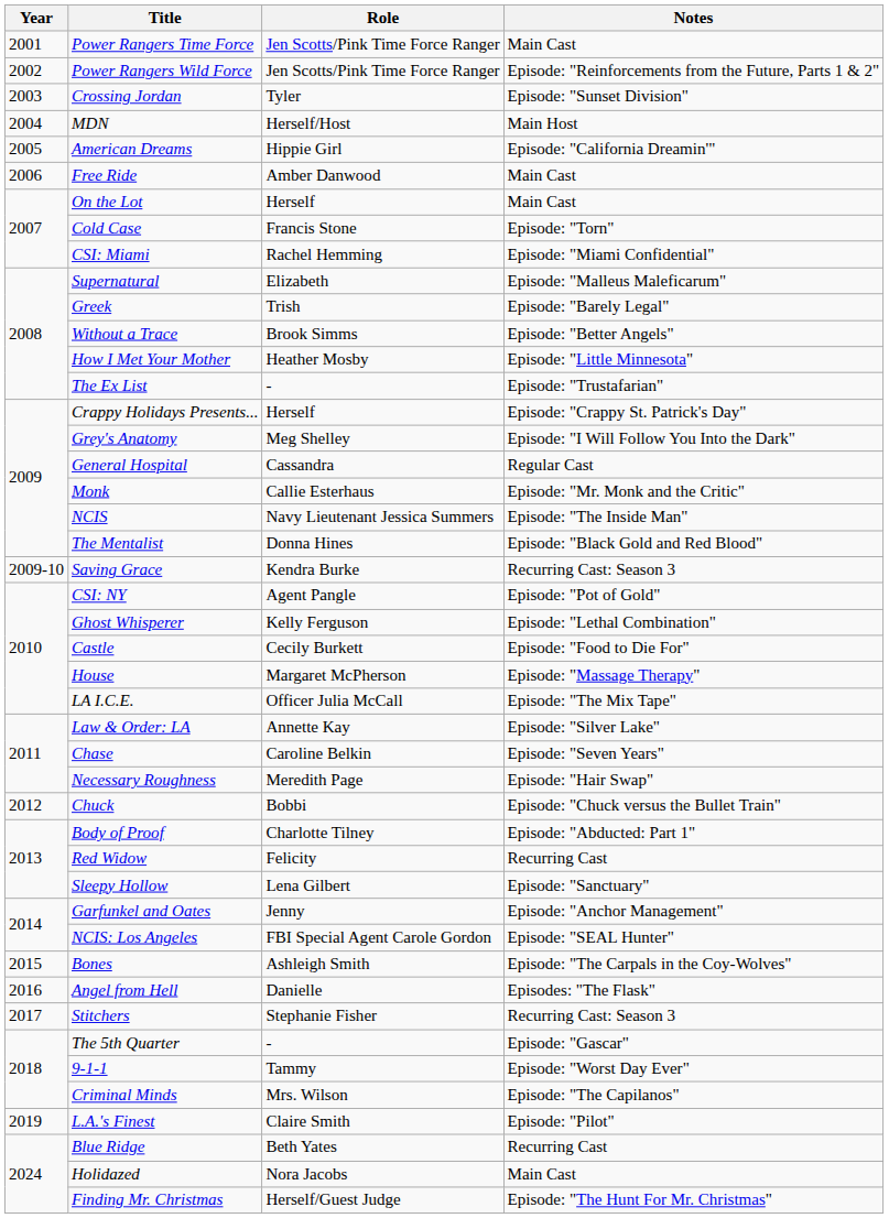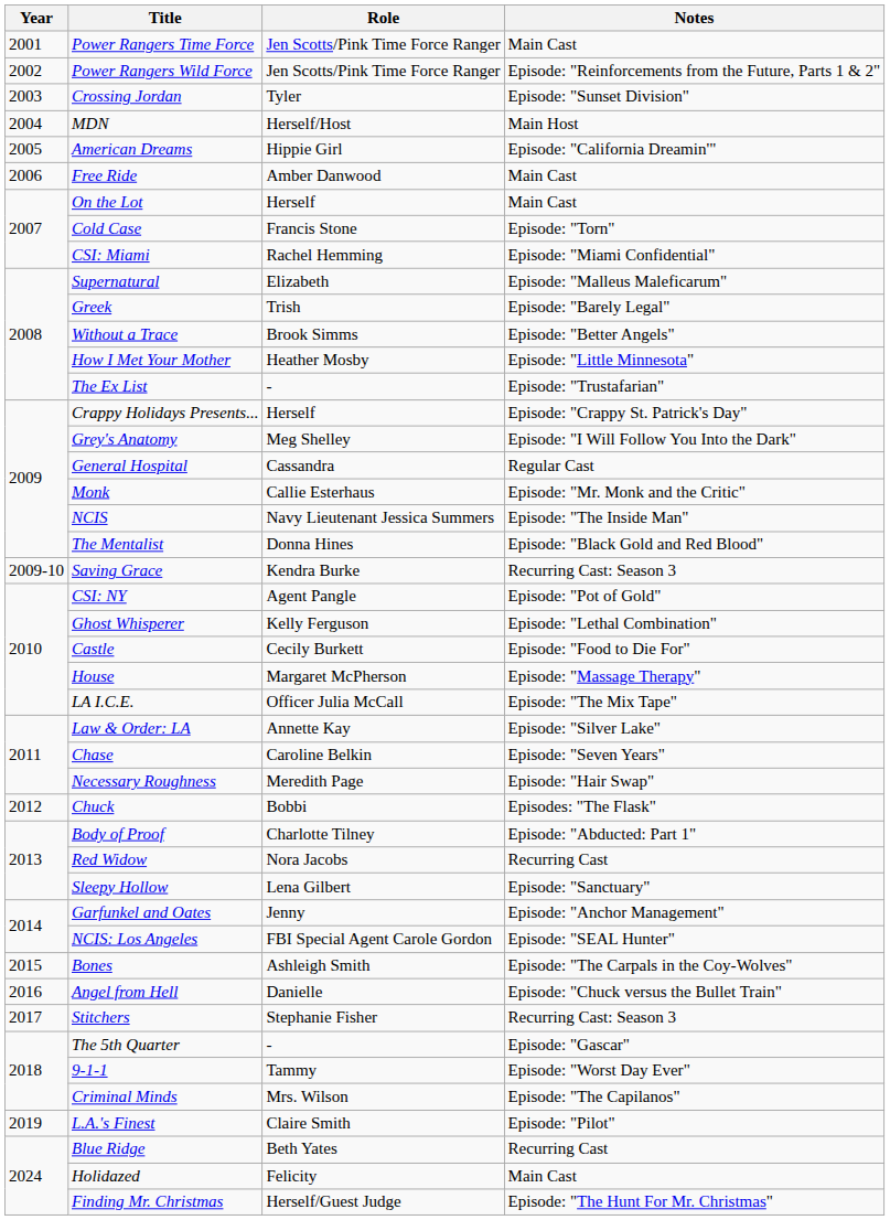 <table class="wikitable sortable">
 <tr>
 <th>Year</th>
 <th>Title</th>
 <th>Role</th>
 <th>Notes</th>
 </tr>
 <tr>
 <td>2001</td>
 <td><em><a href='#'>Power Rangers Time Force</a></em></td>
 <td><a href='#'>Jen Scotts</a>/Pink Time Force Ranger</td>
 <td>Main Cast</td>
 </tr>
 <tr>
 <td>2002</td>
 <td><em><a href='#'>Power Rangers Wild Force</a></em></td>
 <td>Jen Scotts/Pink Time Force Ranger</td>
 <td>Episode: "Reinforcements from the Future, Parts 1 & 2"</td>
 </tr>
 <tr>
 <td>2003</td>
 <td><em><a href='#'>Crossing Jordan</a></em></td>
 <td>Tyler</td>
 <td>Episode: "Sunset Division"</td>
 </tr>
 <tr>
 <td>2004</td>
 <td><em>MDN</em></td>
 <td>Herself/Host</td>
 <td>Main Host</td>
 </tr>
 <tr>
 <td>2005</td>
 <td><em><a href='#'>American Dreams</a></em></td>
 <td>Hippie Girl</td>
 <td>Episode: "California Dreamin'"</td>
 </tr>
 <tr>
 <td>2006</td>
 <td><em><a href='#'>Free Ride</a></em></td>
 <td>Amber Danwood</td>
 <td>Main Cast</td>
 </tr>
 <tr>
 <td rowspan="3">2007</td>
 <td><em><a href='#'>On the Lot</a></em></td>
 <td>Herself</td>
 <td>Main Cast</td>
 </tr>
 <tr>
 <td><em><a href='#'>Cold Case</a></em></td>
 <td>Francis Stone</td>
 <td>Episode: "Torn"</td>
 </tr>
 <tr>
 <td><em><a href='#'>CSI: Miami</a></em></td>
 <td>Rachel Hemming</td>
 <td>Episode: "Miami Confidential"</td>
 </tr>
 <tr>
 <td rowspan="5">2008</td>
 <td><em><a href='#'>Supernatural</a></em></td>
 <td>Elizabeth</td>
 <td>Episode: "Malleus Maleficarum"</td>
 </tr>
 <tr>
 <td><em><a href='#'>Greek</a></em></td>
 <td>Trish</td>
 <td>Episode: "Barely Legal"</td>
 </tr>
 <tr>
 <td><em><a href='#'>Without a Trace</a></em></td>
 <td>Brook Simms</td>
 <td>Episode: "Better Angels"</td>
 </tr>
 <tr>
 <td><em><a href='#'>How I Met Your Mother</a></em></td>
 <td>Heather Mosby</td>
 <td>Episode: "<a href='#'>Little Minnesota</a>"</td>
 </tr>
 <tr>
 <td><em><a href='#'>The Ex List</a></em></td>
 <td>-</td>
 <td>Episode: "Trustafarian"</td>
 </tr>
 <tr>
 <td rowspan="6">2009</td>
 <td><em>Crappy Holidays Presents...</em></td>
 <td>Herself</td>
 <td>Episode: "Crappy St. Patrick's Day"</td>
 </tr>
 <tr>
 <td><em><a href='#'>Grey's Anatomy</a></em></td>
 <td>Meg Shelley</td>
 <td>Episode: "I Will Follow You Into the Dark"</td>
 </tr>
 <tr>
 <td><em><a href='#'>General Hospital</a></em></td>
 <td>Cassandra</td>
 <td>Regular Cast</td>
 </tr>
 <tr>
 <td><em><a href='#'>Monk</a></em></td>
 <td>Callie Esterhaus</td>
 <td>Episode: "Mr. Monk and the Critic"</td>
 </tr>
 <tr>
 <td><em><a href='#'>NCIS</a></em></td>
 <td>Navy Lieutenant Jessica Summers</td>
 <td>Episode: "The Inside Man"</td>
 </tr>
 <tr>
 <td><em><a href='#'>The Mentalist</a></em></td>
 <td>Donna Hines</td>
 <td>Episode: "Black Gold and Red Blood"</td>
 </tr>
 <tr>
 <td>2009-10</td>
 <td><em><a href='#'>Saving Grace</a></em></td>
 <td>Kendra Burke</td>
 <td>Recurring Cast: Season 3</td>
 </tr>
 <tr>
 <td rowspan="5">2010</td>
 <td><em><a href='#'>CSI: NY</a></em></td>
 <td>Agent Pangle</td>
 <td>Episode: "Pot of Gold"</td>
 </tr>
 <tr>
 <td><em><a href='#'>Ghost Whisperer</a></em></td>
 <td>Kelly Ferguson</td>
 <td>Episode: "Lethal Combination"</td>
 </tr>
 <tr>
 <td><em><a href='#'>Castle</a></em></td>
 <td>Cecily Burkett</td>
 <td>Episode: "Food to Die For"</td>
 </tr>
 <tr>
 <td><em><a href='#'>House</a></em></td>
 <td>Margaret McPherson</td>
 <td>Episode: "<a href='#'>Massage Therapy</a>"</td>
 </tr>
 <tr>
 <td><em>LA I.C.E.</em></td>
 <td>Officer Julia McCall</td>
 <td>Episode: "The Mix Tape"</td>
 </tr>
 <tr>
 <td rowspan="3">2011</td>
 <td><em><a href='#'>Law & Order: LA</a></em></td>
 <td>Annette Kay</td>
 <td>Episode: "Silver Lake"</td>
 </tr>
 <tr>
 <td><em><a href='#'>Chase</a></em></td>
 <td>Caroline Belkin</td>
 <td>Episode: "Seven Years"</td>
 </tr>
 <tr>
 <td><em><a href='#'>Necessary Roughness</a></em></td>
 <td>Meredith Page</td>
 <td>Episode: "Hair Swap"</td>
 </tr>
 <tr>
 <td>2012</td>
 <td><em><a href='#'>Chuck</a></em></td>
 <td>Bobbi</td>
-<td>Episode: "Chuck versus the Bullet Train"</td>
+<td>Episodes: "The Flask"</td>
 </tr>
 <tr>
 <td rowspan="3">2013</td>
 <td><em><a href='#'>Body of Proof</a></em></td>
 <td>Charlotte Tilney</td>
 <td>Episode: "Abducted: Part 1"</td>
 </tr>
 <tr>
 <td><em><a href='#'>Red Widow</a></em></td>
-<td>Felicity</td>
+<td>Nora Jacobs</td>
 <td>Recurring Cast</td>
 </tr>
 <tr>
 <td><em><a href='#'>Sleepy Hollow</a></em></td>
 <td>Lena Gilbert</td>
 <td>Episode: "Sanctuary"</td>
 </tr>
 <tr>
 <td rowspan="2">2014</td>
 <td><em><a href='#'>Garfunkel and Oates</a></em></td>
 <td>Jenny</td>
 <td>Episode: "Anchor Management"</td>
 </tr>
 <tr>
 <td><em><a href='#'>NCIS: Los Angeles</a></em></td>
 <td>FBI Special Agent Carole Gordon</td>
 <td>Episode: "SEAL Hunter"</td>
 </tr>
 <tr>
 <td>2015</td>
 <td><em><a href='#'>Bones</a></em></td>
 <td>Ashleigh Smith</td>
 <td>Episode: "The Carpals in the Coy-Wolves" </td>
 </tr>
 <tr>
 <td>2016</td>
 <td><em><a href='#'>Angel from Hell</a></em></td>
 <td>Danielle</td>
-<td>Episodes: "The Flask"</td>
+<td>Episode: "Chuck versus the Bullet Train"</td>
 </tr>
 <tr>
 <td>2017</td>
 <td><em><a href='#'>Stitchers</a></em></td>
 <td>Stephanie Fisher</td>
 <td>Recurring Cast: Season 3</td>
 </tr>
 <tr>
 <td rowspan="3">2018</td>
 <td><em>The 5th Quarter</em></td>
 <td>-</td>
 <td>Episode: "Gascar"</td>
 </tr>
 <tr>
 <td><em><a href='#'>9-1-1</a></em></td>
 <td>Tammy</td>
 <td>Episode: "Worst Day Ever"</td>
 </tr>
 <tr>
 <td><em><a href='#'>Criminal Minds</a></em></td>
 <td>Mrs. Wilson</td>
 <td>Episode: "The Capilanos"</td>
 </tr>
 <tr>
 <td>2019</td>
 <td><em><a href='#'>L.A.'s Finest</a></em></td>
 <td>Claire Smith</td>
 <td>Episode: "Pilot"</td>
 </tr>
 <tr>
 <td rowspan="3">2024</td>
 <td><em><a href='#'>Blue Ridge</a></em></td>
 <td>Beth Yates</td>
 <td>Recurring Cast</td>
 </tr>
 <tr>
 <td><em>Holidazed</em></td>
-<td>Nora Jacobs</td>
+<td>Felicity</td>
 <td>Main Cast</td>
 </tr>
 <tr>
 <td><em><a href='#'>Finding Mr. Christmas</a></em></td>
 <td>Herself/Guest Judge</td>
 <td>Episode: "<a href='#'>The Hunt For Mr. Christmas</a>"</td>
 </tr>
 </table>
